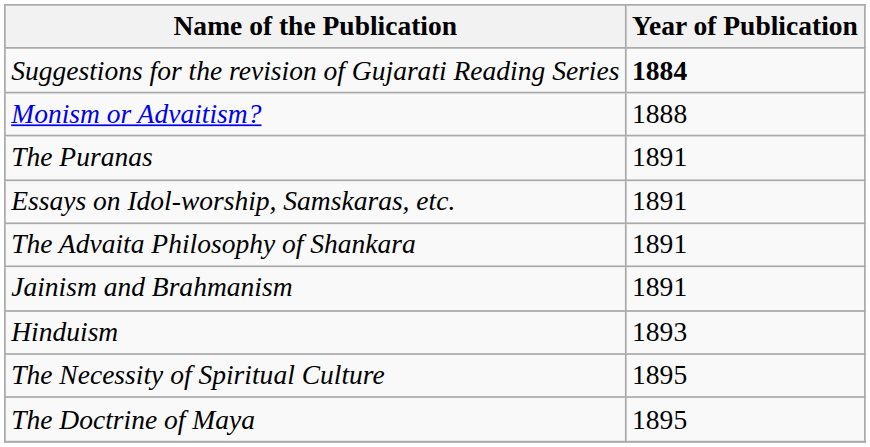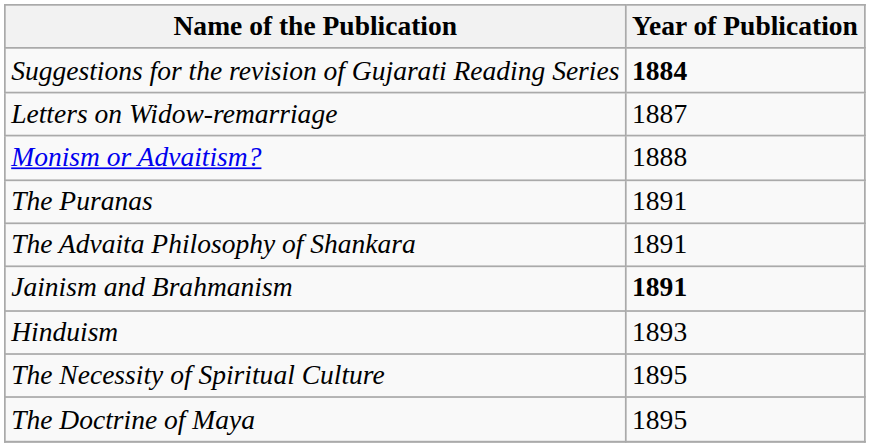 <table class="wikitable">
 <tr>
 <th>Name of the Publication</th>
 <th>Year of Publication</th>
 </tr>
 <tr>
 <td><em>Suggestions for the revision of Gujarati Reading Series</em></td>
 <td><strong>1884</strong></td>
 </tr>
 <tr>
+<td><em>Letters on Widow-remarriage</em></td>
+<td>1887</td>
+</tr>
+<tr>
 <td><em><a href='#'>Monism or Advaitism?</a></em></td>
 <td>1888</td>
 </tr>
 <tr>
 <td><em>The Puranas</em></td>
 <td>1891</td>
 </tr>
 <tr>
-<td><em>Essays on Idol-worship, Samskaras, etc.</em></td>
-<td>1891</td>
-</tr>
-<tr>
 <td><em>The Advaita Philosophy of Shankara</em></td>
 <td>1891</td>
 </tr>
 <tr>
 <td><em>Jainism and Brahmanism</em></td>
-<td>1891</td>
+<td><strong>1891</strong></td>
 </tr>
 <tr>
 <td><em>Hinduism</em></td>
 <td>1893</td>
 </tr>
 <tr>
 <td><em>The Necessity of Spiritual Culture</em></td>
 <td>1895</td>
 </tr>
 <tr>
 <td><em>The Doctrine of Maya</em></td>
 <td>1895</td>
 </tr>
 <tr>
 </tr>
 </table>
